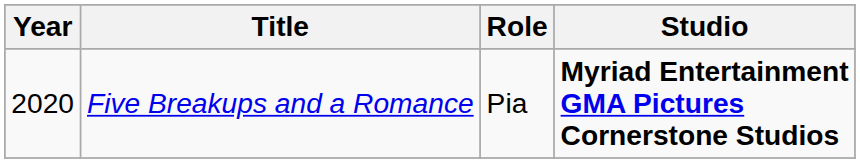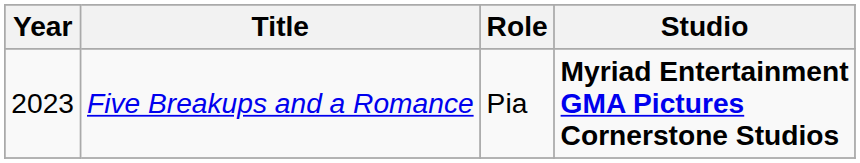 <table class="wikitable sortable" >
 <tr>
 <th>Year</th>
 <th>Title</th>
 <th>Role</th>
 <th class="unsortable">Studio </th>
 </tr>
 <tr>
-<td>2020</td>
+<td>2023</td>
 <td><em><a href='#'>Five Breakups and a Romance</a></em></td>
 <td>Pia</td>
 <td><strong>Myriad Entertainment<br><a href='#'>GMA Pictures</a><br>Cornerstone Studios</strong></td>
 </tr>
 </table>
